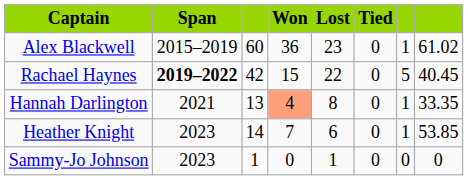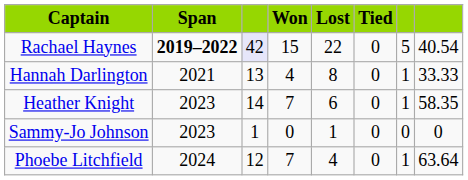 <table class="wikitable" style="font-size:100%">
 <tr>
 <th style="background:#96D701;">Captain</th>
 <th style="background:#96D701;">Span</th>
 <th style="background:#96D701;"></th>
 <th style="background:#96D701;">Won</th>
 <th style="background:#96D701;">Lost</th>
 <th style="background:#96D701;">Tied</th>
 <th style="background:#96D701;"></th>
 <th style="background:#96D701;"></th>
 </tr>
 <tr align="center">
-<td><a href='#'>Alex Blackwell</a></td>
-<td>2015–2019</td>
-<td>60</td>
-<td>36</td>
-<td>23</td>
-<td>0</td>
-<td>1</td>
-<td>61.02</td>
-</tr>
-<tr align="center">
 <td><a href='#'>Rachael Haynes</a></td>
 <td><strong>2019–2022</strong></td>
-<td>42</td>
+<td style="background: lavender;">42</td>
 <td>15</td>
 <td>22</td>
 <td>0</td>
 <td>5</td>
-<td>40.45</td>
+<td>40.54</td>
 </tr>
 <tr align="center">
 <td><a href='#'>Hannah Darlington</a></td>
 <td>2021</td>
 <td>13</td>
-<td style="background: lightsalmon;">4</td>
+<td>4</td>
 <td>8</td>
 <td>0</td>
 <td>1</td>
-<td>33.35</td>
+<td>33.33</td>
 </tr>
 <tr align="center">
 <td><a href='#'>Heather Knight</a></td>
 <td>2023</td>
 <td>14</td>
 <td>7</td>
 <td>6</td>
 <td>0</td>
 <td>1</td>
-<td>53.85</td>
+<td>58.35</td>
 </tr>
 <tr align="center">
 <td><a href='#'>Sammy-Jo Johnson</a></td>
 <td>2023</td>
 <td>1</td>
 <td>0</td>
 <td>1</td>
 <td>0</td>
 <td>0</td>
 <td>0</td>
 </tr>
+<tr align="center">
+<td><a href='#'>Phoebe Litchfield</a></td>
+<td>2024</td>
+<td>12</td>
+<td>7</td>
+<td>4</td>
+<td>0</td>
+<td>1</td>
+<td>63.64</td>
+</tr>
 </table>
